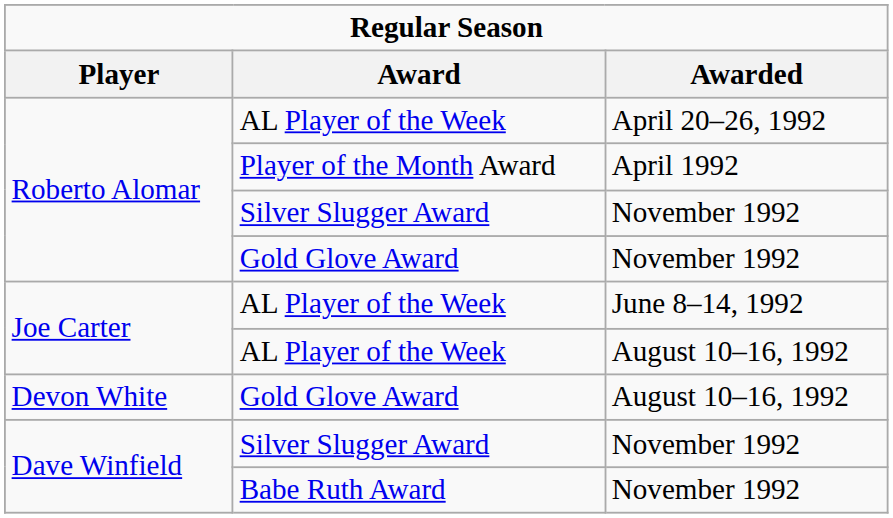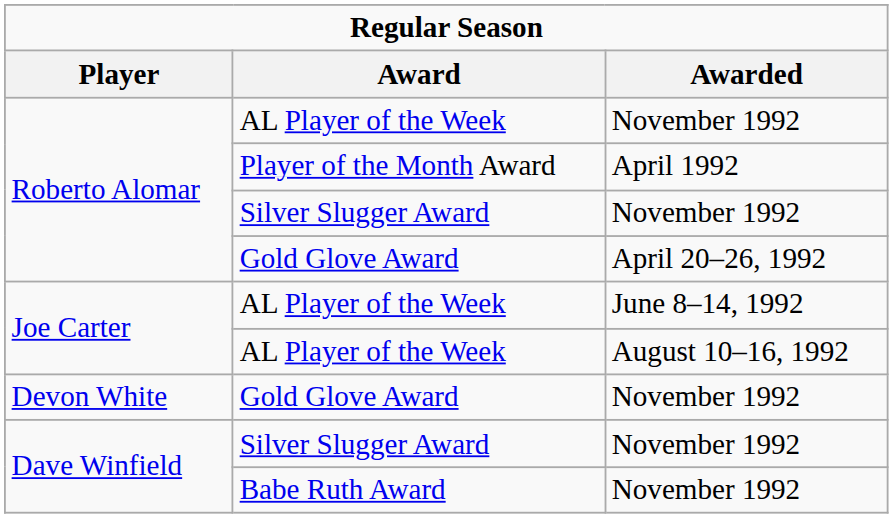 <table class="wikitable" style="width:55%;">
 <tr>
 <td colspan="10" style="text-align:center;"><strong>Regular Season</strong></td>
 </tr>
 <tr>
 <th>Player</th>
 <th>Award</th>
 <th>Awarded</th>
 </tr>
 <tr>
 <td rowspan=4><a href='#'>Roberto Alomar</a></td>
 <td>AL <a href='#'>Player of the Week</a></td>
-<td>April 20–26, 1992</td>
+<td>November 1992</td>
 </tr>
 <tr>
 <td><a href='#'>Player of the Month</a> Award</td>
 <td>April 1992</td>
 </tr>
 <tr>
 <td><a href='#'>Silver Slugger Award</a></td>
 <td>November 1992</td>
 </tr>
 <tr>
 <td><a href='#'>Gold Glove Award</a></td>
-<td>November 1992</td>
+<td>April 20–26, 1992</td>
 </tr>
 <tr>
 <td rowspan=2><a href='#'>Joe Carter</a></td>
 <td>AL <a href='#'>Player of the Week</a></td>
 <td>June 8–14, 1992</td>
 </tr>
 <tr>
 <td>AL <a href='#'>Player of the Week</a></td>
 <td>August 10–16, 1992</td>
 </tr>
 <tr>
 <td><a href='#'>Devon White</a></td>
 <td><a href='#'>Gold Glove Award</a></td>
-<td>August 10–16, 1992</td>
+<td>November 1992</td>
 </tr>
 <tr>
 <td rowspan=2><a href='#'>Dave Winfield</a></td>
 <td><a href='#'>Silver Slugger Award</a></td>
 <td>November 1992</td>
 </tr>
 <tr>
 <td><a href='#'>Babe Ruth Award</a></td>
 <td>November 1992</td>
 </tr>
 </table>
